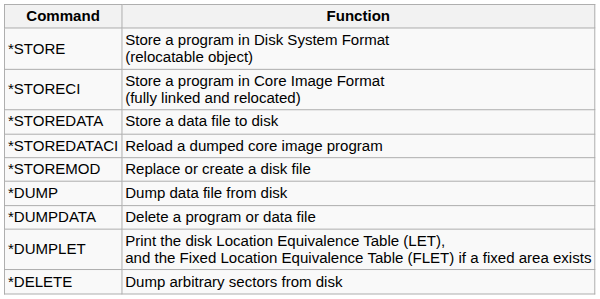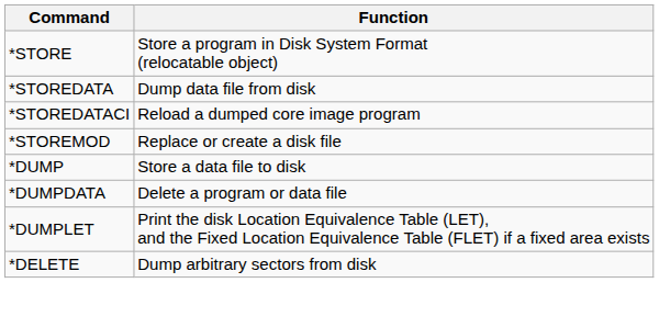 <table class="wikitable">
 <tr>
 <th>Command</th>
 <th>Function</th>
 </tr>
 <tr>
 <td>*STORE</td>
 <td>Store a program in Disk System Format<br>(relocatable object)</td>
 </tr>
 <tr>
-<td>*STORECI</td>
-<td>Store a program in Core Image Format<br>(fully linked and relocated)</td>
-</tr>
-<tr>
 <td>*STOREDATA</td>
-<td>Store a data file to disk</td>
+<td>Dump data file from disk</td>
 </tr>
 <tr>
 <td>*STOREDATACI</td>
 <td>Reload a dumped core image program</td>
 </tr>
 <tr>
 <td>*STOREMOD</td>
 <td>Replace or create a disk file</td>
 </tr>
 <tr>
 <td>*DUMP</td>
-<td>Dump data file from disk</td>
+<td>Store a data file to disk</td>
 </tr>
 <tr>
 <td>*DUMPDATA</td>
 <td>Delete a program or data file</td>
 </tr>
 <tr>
 <td>*DUMPLET</td>
 <td>Print the disk Location Equivalence Table (LET),<br> and the Fixed Location Equivalence Table (FLET) if a fixed area exists</td>
 </tr>
 <tr>
 <td>*DELETE</td>
 <td>Dump arbitrary sectors from disk</td>
 </tr>
 </table>
